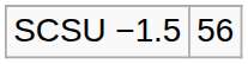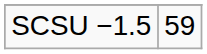 <table class="wikitable">
 <tr align="center">
 </tr>
 <tr align="center">
 <td>SCSU −1.5</td>
-<td>56</td>
+<td>59</td>
 </tr>
 </table>
